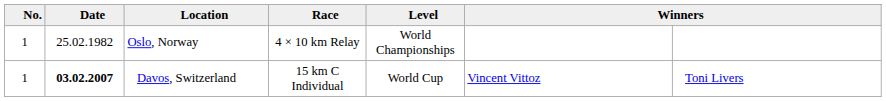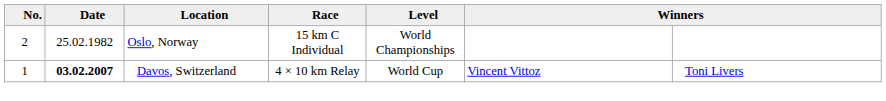 <table class="wikitable sortable" style="background:#fff; font-size:86%; line-height:16px; border:gray solid 1px">
 <tr style="background:#ccc; text-align:center;">
 <th style="width:10px; background:#efefef;">     No.</th>
 <th style="width:80px; background:#efefef;">     Date</th>
 <th style="width:150px; background:#efefef;">     Location</th>
 <th style="width:100px; background:#efefef;">     Race</th>
 <th style="width:100px; background:#efefef;">     Level</th>
 <th style="background:#efefef;" colspan="2">     Winners</th>
 </tr>
 <tr>
-<td align=center>1</td>
+<td align=center>2</td>
 <td align=center>25.02.1982</td>
 <td align=left> <a href='#'>Oslo</a>, Norway</td>
-<td align=center>4 × 10 km Relay</td>
+<td align=center>15 km C Individual</td>
 <td align=center>World Championships</td>
 <td style="width:220px;" align=left></td>
 <td style="width:220px;" align=left></td>
 </tr>
 <tr>
 <td align=center>1</td>
 <td align=center><strong>03.02.2007</strong></td>
 <td align=left>   <a href='#'>Davos</a>, Switzerland</td>
-<td align=center>15 km C Individual</td>
+<td align=center>4 × 10 km Relay</td>
 <td align=center>World Cup</td>
 <td style="width:220px;" align=left> <a href='#'>Vincent Vittoz</a></td>
 <td style="width:220px;" align=left>   <a href='#'>Toni Livers</a></td>
 </tr>
 </table>
